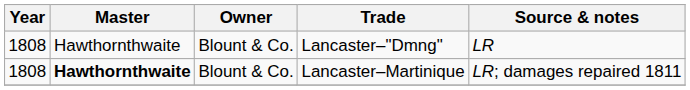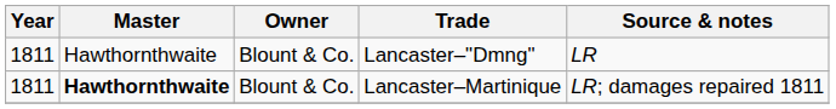 <table class=" wikitable">
 <tr>
 <th>Year</th>
 <th>Master</th>
 <th>Owner</th>
 <th>Trade</th>
 <th>Source & notes</th>
 </tr>
 <tr>
-<td>1808</td>
+<td>1811</td>
 <td>Hawthornthwaite</td>
 <td>Blount & Co.</td>
 <td>Lancaster–"Dmng"</td>
 <td><em>LR</em></td>
 </tr>
 <tr>
-<td>1808</td>
+<td>1811</td>
 <td><strong>Hawthornthwaite</strong></td>
 <td>Blount & Co.</td>
 <td>Lancaster–Martinique</td>
 <td><em>LR</em>; damages repaired 1811</td>
 </tr>
 <tr>
 </tr>
 </table>
